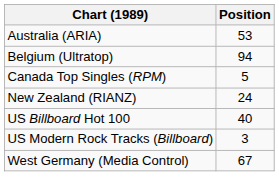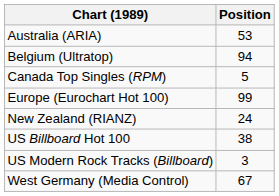 <table class="wikitable sortable">
 <tr>
 <th>Chart (1989)</th>
 <th>Position</th>
 </tr>
 <tr>
 <td>Australia (ARIA)</td>
 <td style="text-align:center;">53</td>
 </tr>
 <tr>
 <td>Belgium (Ultratop)</td>
 <td style="text-align:center;">94</td>
 </tr>
 <tr>
 <td>Canada Top Singles (<em>RPM</em>)</td>
 <td style="text-align:center;">5</td>
 </tr>
 <tr>
+<td>Europe (Eurochart Hot 100)</td>
+<td style="text-align:center;">99</td>
+</tr>
+<tr>
 <td>New Zealand (RIANZ)</td>
 <td style="text-align:center;">24</td>
 </tr>
 <tr>
 <td>US <em>Billboard</em> Hot 100</td>
-<td style="text-align:center;">40</td>
+<td style="text-align:center;">38</td>
 </tr>
 <tr>
 <td>US Modern Rock Tracks (<em>Billboard</em>)</td>
 <td style="text-align:center;">3</td>
 </tr>
 <tr>
 <td>West Germany (Media Control)</td>
 <td style="text-align:center;">67</td>
 </tr>
 </table>
